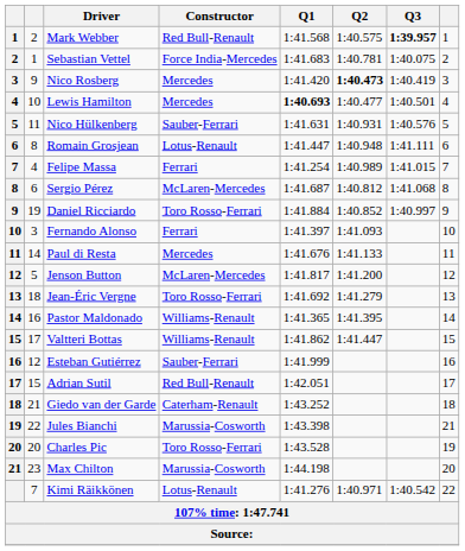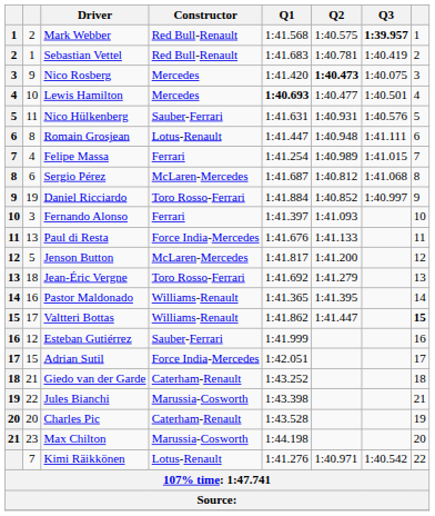 <table class="wikitable sortable" style="font-size:85%">
 <tr>
 <th></th>
 <th></th>
 <th>Driver</th>
 <th>Constructor</th>
 <th>Q1</th>
 <th>Q2</th>
 <th>Q3</th>
 <th></th>
 </tr>
 <tr>
 <th>1</th>
 <td align="center">2</td>
 <td> <a href='#'>Mark Webber</a></td>
 <td><a href='#'>Red Bull</a>-<a href='#'>Renault</a></td>
 <td>1:41.568</td>
 <td>1:40.575</td>
 <td><strong>1:39.957</strong></td>
 <td>1</td>
 </tr>
 <tr>
 <th>2</th>
 <td align="center">1</td>
 <td> <a href='#'>Sebastian Vettel</a></td>
-<td><a href='#'>Force India</a>-<a href='#'>Mercedes</a></td>
+<td><a href='#'>Red Bull</a>-<a href='#'>Renault</a></td>
 <td>1:41.683</td>
 <td>1:40.781</td>
-<td>1:40.075</td>
+<td>1:40.419</td>
 <td>2</td>
 </tr>
 <tr>
 <th>3</th>
 <td align="center">9</td>
 <td> <a href='#'>Nico Rosberg</a></td>
 <td><a href='#'>Mercedes</a></td>
 <td>1:41.420</td>
 <td><strong>1:40.473</strong></td>
-<td>1:40.419</td>
+<td>1:40.075</td>
 <td>3</td>
 </tr>
 <tr>
 <th>4</th>
 <td align="center">10</td>
 <td> <a href='#'>Lewis Hamilton</a></td>
 <td><a href='#'>Mercedes</a></td>
 <td><strong>1:40.693</strong></td>
 <td>1:40.477</td>
 <td>1:40.501</td>
 <td>4</td>
 </tr>
 <tr>
 <th>5</th>
 <td align="center">11</td>
 <td> <a href='#'>Nico Hülkenberg</a></td>
 <td><a href='#'>Sauber</a>-<a href='#'>Ferrari</a></td>
 <td>1:41.631</td>
 <td>1:40.931</td>
 <td>1:40.576</td>
 <td>5</td>
 </tr>
 <tr>
 <th>6</th>
 <td align="center">8</td>
 <td> <a href='#'>Romain Grosjean</a></td>
 <td><a href='#'>Lotus</a>-<a href='#'>Renault</a></td>
 <td>1:41.447</td>
 <td>1:40.948</td>
 <td>1:41.111</td>
 <td>6</td>
 </tr>
 <tr>
 <th>7</th>
 <td align="center">4</td>
 <td> <a href='#'>Felipe Massa</a></td>
 <td><a href='#'>Ferrari</a></td>
 <td>1:41.254</td>
 <td>1:40.989</td>
 <td>1:41.015</td>
 <td>7</td>
 </tr>
 <tr>
 <th>8</th>
 <td align="center">6</td>
 <td> <a href='#'>Sergio Pérez</a></td>
 <td><a href='#'>McLaren</a>-<a href='#'>Mercedes</a></td>
 <td>1:41.687</td>
 <td>1:40.812</td>
 <td>1:41.068</td>
 <td>8</td>
 </tr>
 <tr>
 <th>9</th>
 <td align="center">19</td>
 <td> <a href='#'>Daniel Ricciardo</a></td>
 <td><a href='#'>Toro Rosso</a>-<a href='#'>Ferrari</a></td>
 <td>1:41.884</td>
 <td>1:40.852</td>
 <td>1:40.997</td>
 <td>9</td>
 </tr>
 <tr>
 <th>10</th>
 <td align="center">3</td>
 <td> <a href='#'>Fernando Alonso</a></td>
 <td><a href='#'>Ferrari</a></td>
 <td>1:41.397</td>
 <td>1:41.093</td>
 <td></td>
 <td>10</td>
 </tr>
 <tr>
 <th>11</th>
-<td align="center">14</td>
+<td align="center">13</td>
 <td> <a href='#'>Paul di Resta</a></td>
-<td><a href='#'>Mercedes</a></td>
+<td><a href='#'>Force India</a>-<a href='#'>Mercedes</a></td>
 <td>1:41.676</td>
 <td>1:41.133</td>
 <td></td>
 <td>11</td>
 </tr>
 <tr>
 <th>12</th>
 <td align="center">5</td>
 <td> <a href='#'>Jenson Button</a></td>
 <td><a href='#'>McLaren</a>-<a href='#'>Mercedes</a></td>
 <td>1:41.817</td>
 <td>1:41.200</td>
 <td></td>
 <td>12</td>
 </tr>
 <tr>
 <th>13</th>
 <td align="center">18</td>
 <td> <a href='#'>Jean-Éric Vergne</a></td>
 <td><a href='#'>Toro Rosso</a>-<a href='#'>Ferrari</a></td>
 <td>1:41.692</td>
 <td>1:41.279</td>
 <td></td>
 <td>13</td>
 </tr>
 <tr>
 <th>14</th>
 <td align="center">16</td>
 <td> <a href='#'>Pastor Maldonado</a></td>
 <td><a href='#'>Williams</a>-<a href='#'>Renault</a></td>
 <td>1:41.365</td>
 <td>1:41.395</td>
 <td></td>
 <td>14</td>
 </tr>
 <tr>
 <th>15</th>
 <td align="center">17</td>
 <td> <a href='#'>Valtteri Bottas</a></td>
 <td><a href='#'>Williams</a>-<a href='#'>Renault</a></td>
 <td>1:41.862</td>
 <td>1:41.447</td>
 <td></td>
-<td>15</td>
+<td><strong>15</strong></td>
 </tr>
 <tr>
 <th>16</th>
 <td align="center">12</td>
 <td> <a href='#'>Esteban Gutiérrez</a></td>
 <td><a href='#'>Sauber</a>-<a href='#'>Ferrari</a></td>
 <td>1:41.999</td>
 <td></td>
 <td></td>
 <td>16</td>
 </tr>
 <tr>
 <th>17</th>
 <td align="center">15</td>
 <td> <a href='#'>Adrian Sutil</a></td>
-<td><a href='#'>Red Bull</a>-<a href='#'>Renault</a></td>
+<td><a href='#'>Force India</a>-<a href='#'>Mercedes</a></td>
 <td>1:42.051</td>
 <td></td>
 <td></td>
 <td>17</td>
 </tr>
 <tr>
 <th>18</th>
 <td align="center">21</td>
 <td> <a href='#'>Giedo van der Garde</a></td>
 <td><a href='#'>Caterham</a>-<a href='#'>Renault</a></td>
 <td>1:43.252</td>
 <td></td>
 <td></td>
 <td>18</td>
 </tr>
 <tr>
 <th>19</th>
 <td align="center">22</td>
 <td> <a href='#'>Jules Bianchi</a></td>
 <td><a href='#'>Marussia</a>-<a href='#'>Cosworth</a></td>
 <td>1:43.398</td>
 <td></td>
 <td></td>
 <td>21</td>
 </tr>
 <tr>
 <th>20</th>
 <td align="center">20</td>
 <td> <a href='#'>Charles Pic</a></td>
-<td><a href='#'>Toro Rosso</a>-<a href='#'>Ferrari</a></td>
+<td><a href='#'>Caterham</a>-<a href='#'>Renault</a></td>
 <td>1:43.528</td>
 <td></td>
 <td></td>
 <td>19</td>
 </tr>
 <tr>
 <th>21</th>
 <td align="center">23</td>
 <td> <a href='#'>Max Chilton</a></td>
 <td><a href='#'>Marussia</a>-<a href='#'>Cosworth</a></td>
 <td>1:44.198</td>
 <td></td>
 <td></td>
 <td>20</td>
 </tr>
 <tr>
 <th></th>
 <td align="center">7</td>
 <td> <a href='#'>Kimi Räikkönen</a></td>
 <td><a href='#'>Lotus</a>-<a href='#'>Renault</a></td>
 <td>1:41.276</td>
 <td>1:40.971</td>
 <td>1:40.542</td>
 <td>22</td>
 </tr>
 <tr>
 <th colspan=8><a href='#'>107% time</a>: 1:47.741</th>
 </tr>
 <tr>
 <th colspan=8>Source:</th>
 </tr>
 <tr>
 </tr>
 </table>
